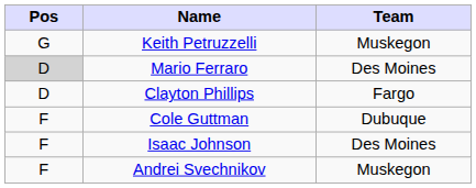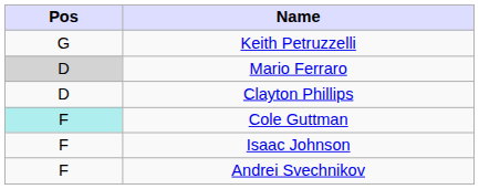 <table class="wikitable" style="text-align:center">
 <tr>
 <th style="background:#ddf; width:10%;">Pos</th>
 <th style="background:#ddf; width:30%;">Name</th>
-<th style="background:#ddf; width:20%;">Team</th>
 </tr>
 <tr>
 <td>G</td>
 <td><a href='#'>Keith Petruzzelli</a></td>
-<td>Muskegon</td>
 </tr>
 <tr>
 <td style="background: lightgrey;">D</td>
 <td><a href='#'>Mario Ferraro</a></td>
-<td>Des Moines</td>
 </tr>
 <tr>
 <td>D</td>
 <td><a href='#'>Clayton Phillips</a></td>
-<td>Fargo</td>
 </tr>
 <tr>
-<td>F</td>
+<td style="background: paleturquoise;">F</td>
 <td><a href='#'>Cole Guttman</a></td>
-<td>Dubuque</td>
 </tr>
 <tr>
 <td>F</td>
 <td><a href='#'>Isaac Johnson</a></td>
-<td>Des Moines</td>
 </tr>
 <tr>
 <td>F</td>
 <td><a href='#'>Andrei Svechnikov</a></td>
-<td>Muskegon</td>
 </tr>
 </table>
